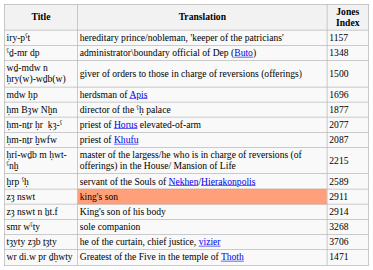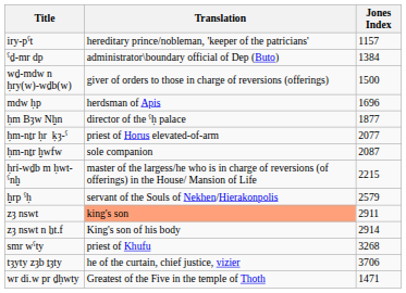 <table class="wikitable sortable">
 <tr>
 <th>Title</th>
 <th>Translation</th>
 <th>Jones Index</th>
 </tr>
 <tr>
 <td>iry-pˁt</td>
 <td>hereditary prince/nobleman, 'keeper of the patricians'</td>
 <td>1157</td>
 </tr>
 <tr>
 <td>ˁḏ-mr dp</td>
 <td>administrator\boundary official of Dep (<a href='#'>Buto</a>)</td>
-<td>1348</td>
+<td>1384</td>
 </tr>
 <tr>
 <td>wḏ-mdw n ḥry(w)-wḏb(w)</td>
 <td>giver of orders to those in charge of reversions (offerings)</td>
 <td>1500</td>
 </tr>
 <tr>
 <td>mdw ḥp</td>
 <td>herdsman of <a href='#'>Apis</a></td>
 <td>1696</td>
 </tr>
 <tr>
 <td>ḥm Bȝw Nḫn</td>
 <td>director of the ˁḥ palace</td>
 <td>1877</td>
 </tr>
 <tr>
 <td>ḥm-nṯr ḥr  ḳȝ-ˁ</td>
 <td>priest of <a href='#'>Horus</a> elevated-of-arm</td>
 <td>2077</td>
 </tr>
 <tr>
 <td>ḥm-nṯr ḫwfw</td>
-<td>priest of <a href='#'>Khufu</a></td>
+<td>sole companion</td>
 <td>2087</td>
 </tr>
 <tr>
 <td>ḥrỉ-wḏb m ḥwt-ˁnḫ</td>
 <td>master of the largess/he who is in charge of reversions (of offerings) in the House/ Mansion of Life</td>
 <td>2215</td>
 </tr>
 <tr>
 <td>ḫrp ˁḥ</td>
 <td>servant of the Souls of <a href='#'>Nekhen</a>/<a href='#'>Hierakonpolis</a></td>
-<td>2589</td>
+<td>2579</td>
 </tr>
 <tr>
 <td>zȝ nswt</td>
 <td style="background: lightsalmon;">king's son</td>
 <td>2911</td>
 </tr>
 <tr>
 <td>zȝ nswt n ẖt.f</td>
 <td>King's son of his body</td>
 <td>2914</td>
 </tr>
 <tr>
 <td>smr wˁty</td>
-<td>sole companion</td>
+<td>priest of <a href='#'>Khufu</a></td>
 <td>3268</td>
 </tr>
 <tr>
 <td>tȝyty zȝb ṯȝty</td>
 <td>he of the curtain, chief justice, <a href='#'>vizier</a></td>
 <td>3706</td>
 </tr>
 <tr>
 <td>wr di.w pr ḏḥwty</td>
 <td>Greatest of the Five in the temple of <a href='#'>Thoth</a></td>
 <td>1471</td>
 </tr>
 </table>
